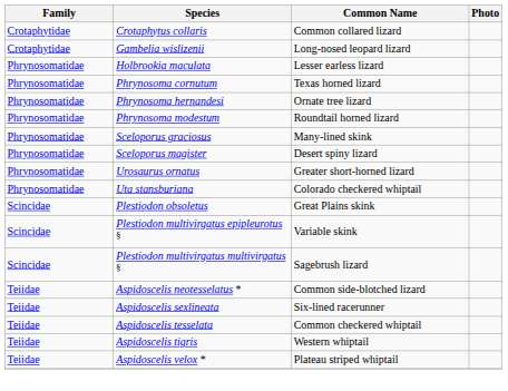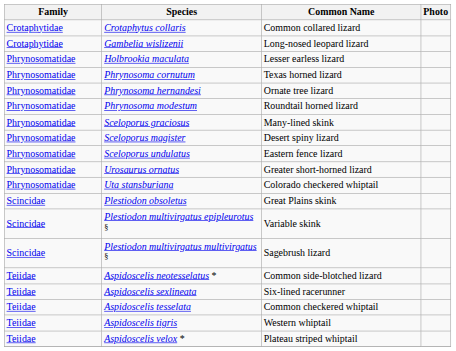 <table class="sortable wikitable">
 <tr>
 <th>Family</th>
 <th>Species</th>
 <th>Common Name</th>
 <th>Photo</th>
 </tr>
 <tr>
 <td width=150><a href='#'>Crotaphytidae</a></td>
 <td width=250><em><a href='#'>Crotaphytus collaris</a></em></td>
 <td width=250>Common collared lizard</td>
 <td></td>
 </tr>
 <tr>
 <td><a href='#'>Crotaphytidae</a></td>
 <td><em><a href='#'>Gambelia wislizenii</a></em></td>
 <td>Long-nosed leopard lizard</td>
 <td></td>
 </tr>
 <tr>
 <td><a href='#'>Phrynosomatidae</a></td>
 <td><em><a href='#'>Holbrookia maculata</a></em></td>
 <td>Lesser earless lizard</td>
 <td></td>
 </tr>
 <tr>
 <td><a href='#'>Phrynosomatidae</a></td>
 <td><em><a href='#'>Phrynosoma cornutum</a></em></td>
 <td>Texas horned lizard</td>
 <td></td>
 </tr>
 <tr>
 <td><a href='#'>Phrynosomatidae</a></td>
 <td><em><a href='#'>Phrynosoma hernandesi</a></em></td>
 <td>Ornate tree lizard</td>
 <td></td>
 </tr>
 <tr>
 <td><a href='#'>Phrynosomatidae</a></td>
 <td><em><a href='#'>Phrynosoma modestum</a></em></td>
 <td>Roundtail horned lizard</td>
 <td></td>
 </tr>
 <tr>
 <td><a href='#'>Phrynosomatidae</a></td>
 <td><em><a href='#'>Sceloporus graciosus</a></em></td>
 <td>Many-lined skink</td>
 <td></td>
 </tr>
 <tr>
 <td><a href='#'>Phrynosomatidae</a></td>
 <td><em><a href='#'>Sceloporus magister</a></em></td>
 <td>Desert spiny lizard</td>
+<td></td>
+</tr>
+<tr>
+<td><a href='#'>Phrynosomatidae</a></td>
+<td><em><a href='#'>Sceloporus undulatus</a></em></td>
+<td>Eastern fence lizard</td>
 <td></td>
 </tr>
 <tr>
 <td><a href='#'>Phrynosomatidae</a></td>
 <td><em><a href='#'>Urosaurus ornatus</a></em></td>
 <td>Greater short-horned lizard</td>
 <td></td>
 </tr>
 <tr>
 <td><a href='#'>Phrynosomatidae</a></td>
 <td><em><a href='#'>Uta stansburiana</a></em></td>
 <td>Colorado checkered whiptail</td>
 <td></td>
 </tr>
 <tr>
 <td><a href='#'>Scincidae</a></td>
 <td><em><a href='#'>Plestiodon obsoletus</a></em></td>
 <td>Great Plains skink</td>
 <td></td>
 </tr>
 <tr>
 <td><a href='#'>Scincidae</a></td>
 <td><em><a href='#'>Plestiodon multivirgatus epipleurotus</a></em> <sup>§</sup></td>
 <td>Variable skink</td>
 <td></td>
 </tr>
 <tr>
 <td><a href='#'>Scincidae</a></td>
 <td><em><a href='#'>Plestiodon multivirgatus multivirgatus</a></em> <sup>§</sup></td>
 <td>Sagebrush lizard</td>
 <td></td>
 </tr>
 <tr>
 <td><a href='#'>Teiidae</a></td>
 <td><em><a href='#'>Aspidoscelis neotesselatus</a></em> *</td>
 <td>Common side-blotched lizard</td>
 <td></td>
 </tr>
 <tr>
 <td><a href='#'>Teiidae</a></td>
 <td><em><a href='#'>Aspidoscelis sexlineata</a></em></td>
 <td>Six-lined racerunner</td>
 <td></td>
 </tr>
 <tr>
 <td><a href='#'>Teiidae</a></td>
 <td><em><a href='#'>Aspidoscelis tesselata</a></em></td>
 <td>Common checkered whiptail</td>
 <td></td>
 </tr>
 <tr>
 <td><a href='#'>Teiidae</a></td>
 <td><em><a href='#'>Aspidoscelis tigris</a></em></td>
 <td>Western whiptail</td>
 <td></td>
 </tr>
 <tr>
 <td><a href='#'>Teiidae</a></td>
 <td><em><a href='#'>Aspidoscelis velox</a></em> *</td>
 <td>Plateau striped whiptail</td>
 <td></td>
 </tr>
 <tr>
 </tr>
 </table>
